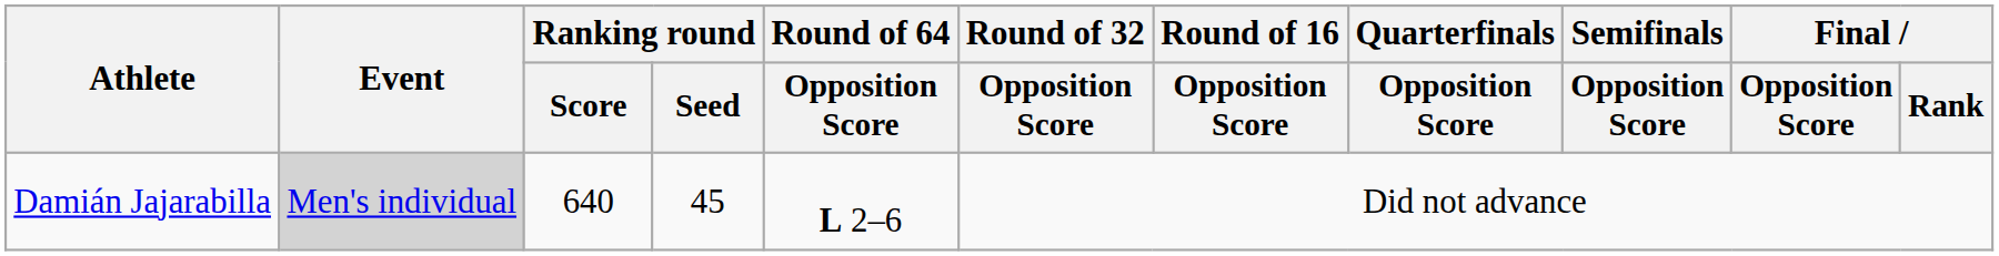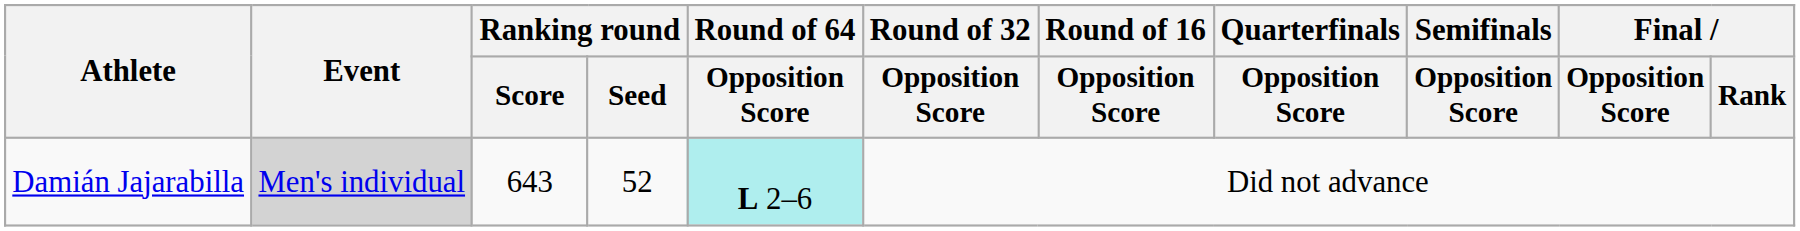 <table class="wikitable" style="font-size:90%; text-align:center">
 <tr>
 <th rowspan=2>Athlete</th>
 <th rowspan=2>Event</th>
 <th colspan="2">Ranking round</th>
 <th>Round of 64</th>
 <th>Round of 32</th>
 <th>Round of 16</th>
 <th>Quarterfinals</th>
 <th>Semifinals</th>
 <th colspan="2">Final / </th>
 </tr>
 <tr style="font-size:95%">
 <th>Score</th>
 <th>Seed</th>
 <th>Opposition<br>Score</th>
 <th>Opposition<br>Score</th>
 <th>Opposition<br>Score</th>
 <th>Opposition<br>Score</th>
 <th>Opposition<br>Score</th>
 <th>Opposition<br>Score</th>
 <th>Rank</th>
 </tr>
 <tr align=center>
 <td align=left><a href='#'>Damián Jajarabilla</a></td>
 <td align=left style="background: lightgrey;"><a href='#'>Men's individual</a></td>
-<td>640</td>
-<td>45</td>
-<td><br><strong>L</strong> 2–6</td>
+<td>643</td>
+<td>52</td>
+<td style="background: paleturquoise;"><br><strong>L</strong> 2–6</td>
 <td Colspan=6>Did not advance</td>
 </tr>
 </table>
